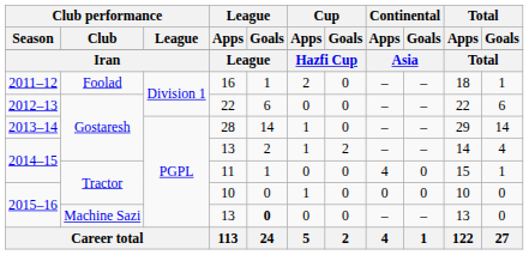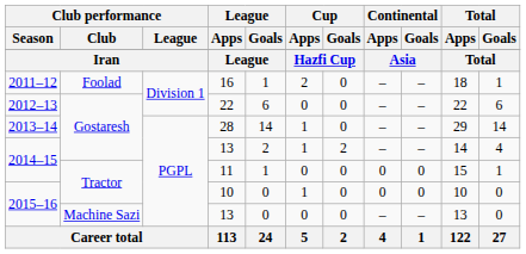 <table class="wikitable" style="text-align:center">
 <tr>
 <th colspan=3>Club performance</th>
 <th colspan=2>League</th>
 <th colspan=2>Cup</th>
 <th colspan=2>Continental</th>
 <th colspan=2>Total</th>
 </tr>
 <tr>
 <th>Season</th>
 <th>Club</th>
 <th>League</th>
 <th>Apps</th>
 <th>Goals</th>
 <th>Apps</th>
 <th>Goals</th>
 <th>Apps</th>
 <th>Goals</th>
 <th>Apps</th>
 <th>Goals</th>
 </tr>
 <tr>
 </tr>
 <tr>
 <th colspan=3>Iran</th>
 <th colspan=2>League</th>
 <th colspan=2><a href='#'>Hazfi Cup</a></th>
 <th colspan=2><a href='#'>Asia</a></th>
 <th colspan=2>Total</th>
 </tr>
 <tr>
 <td><a href='#'>2011–12</a></td>
 <td><a href='#'>Foolad</a></td>
 <td rowspan="2"><a href='#'>Division 1</a></td>
 <td>16</td>
 <td>1</td>
 <td>2</td>
 <td>0</td>
 <td>–</td>
 <td>–</td>
 <td>18</td>
 <td>1</td>
 </tr>
 <tr>
 <td><a href='#'>2012–13</a></td>
 <td rowspan="3"><a href='#'>Gostaresh</a></td>
 <td>22</td>
 <td>6</td>
 <td>0</td>
 <td>0</td>
 <td>–</td>
 <td>–</td>
 <td>22</td>
 <td>6</td>
 </tr>
 <tr>
 <td><a href='#'>2013–14</a></td>
 <td rowspan="5"><a href='#'>PGPL</a></td>
 <td>28</td>
 <td>14</td>
 <td>1</td>
 <td>0</td>
 <td>–</td>
 <td>–</td>
 <td>29</td>
 <td>14</td>
 </tr>
 <tr>
 <td rowspan="2"><a href='#'>2014–15</a></td>
 <td>13</td>
 <td>2</td>
 <td>1</td>
 <td>2</td>
 <td>–</td>
 <td>–</td>
 <td>14</td>
 <td>4</td>
 </tr>
 <tr>
 <td rowspan="2"><a href='#'>Tractor</a></td>
 <td>11</td>
 <td>1</td>
 <td>0</td>
 <td>0</td>
-<td>4</td>
+<td>0</td>
 <td>0</td>
 <td>15</td>
 <td>1</td>
 </tr>
 <tr>
 <td rowspan="2"><a href='#'>2015–16</a></td>
 <td>10</td>
 <td>0</td>
 <td>1</td>
 <td>0</td>
 <td>0</td>
 <td>0</td>
 <td>10</td>
 <td>0</td>
 </tr>
 <tr>
 <td><a href='#'>Machine Sazi</a></td>
 <td>13</td>
-<td><strong>0</strong></td>
+<td>0</td>
 <td>0</td>
 <td>0</td>
 <td>–</td>
 <td>–</td>
 <td>13</td>
 <td>0</td>
 </tr>
 <tr>
 <th colspan=3>Career total</th>
 <th>113</th>
 <th>24</th>
 <th>5</th>
 <th>2</th>
 <th>4</th>
 <th>1</th>
 <th>122</th>
 <th>27</th>
 </tr>
 </table>
